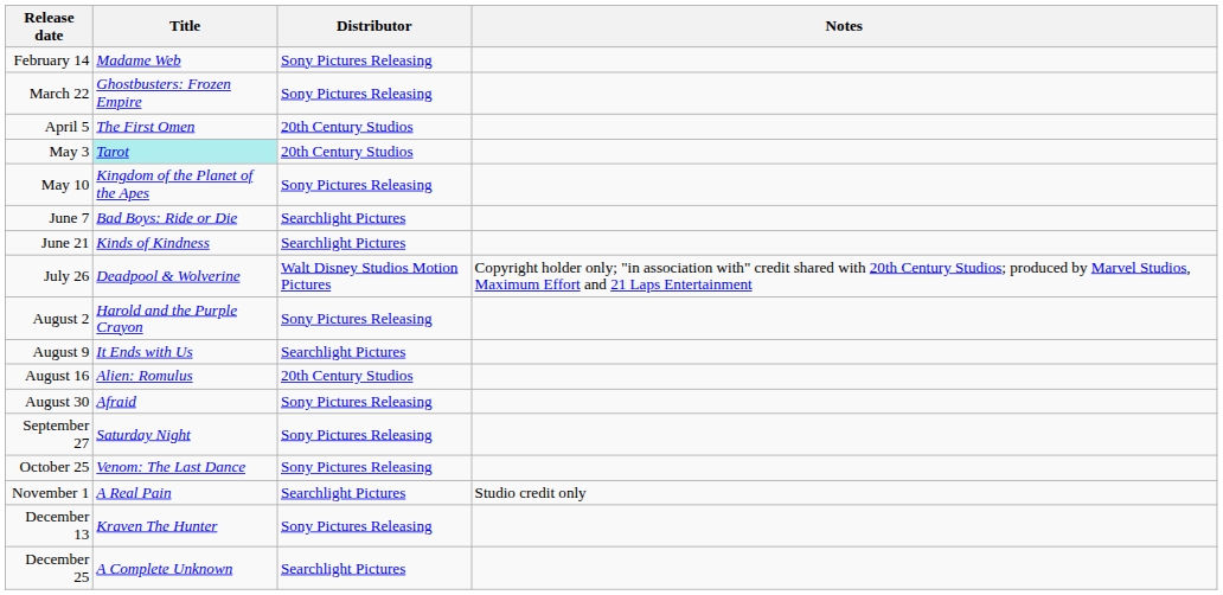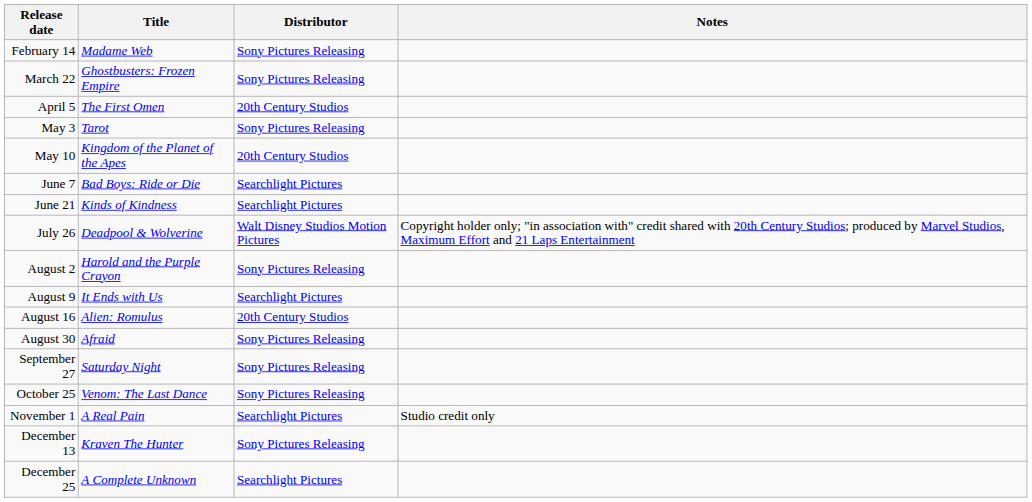 <table class="wikitable sortable">
 <tr>
 <th>Release date</th>
 <th>Title</th>
 <th>Distributor</th>
 <th>Notes</th>
 </tr>
 <tr>
 <td align="right">February 14</td>
 <td><em><a href='#'>Madame Web</a></em></td>
 <td><a href='#'>Sony Pictures Releasing</a></td>
 <td></td>
 </tr>
 <tr>
 <td align="right">March 22</td>
 <td><em><a href='#'>Ghostbusters: Frozen Empire</a></em></td>
 <td><a href='#'>Sony Pictures Releasing</a></td>
 <td></td>
 </tr>
 <tr>
 <td align="right">April 5</td>
 <td><em><a href='#'>The First Omen</a></em></td>
 <td><a href='#'>20th Century Studios</a></td>
 <td></td>
 </tr>
 <tr>
 <td align="right">May 3</td>
-<td style="background: paleturquoise;"><em><a href='#'>Tarot</a></em></td>
-<td><a href='#'>20th Century Studios</a></td>
+<td><em><a href='#'>Tarot</a></em></td>
+<td><a href='#'>Sony Pictures Releasing</a></td>
 <td></td>
 </tr>
 <tr>
 <td align="right">May 10</td>
 <td><em><a href='#'>Kingdom of the Planet of the Apes</a></em></td>
-<td><a href='#'>Sony Pictures Releasing</a></td>
+<td><a href='#'>20th Century Studios</a></td>
 <td></td>
 </tr>
 <tr>
 <td align="right">June 7</td>
 <td><em><a href='#'>Bad Boys: Ride or Die</a></em></td>
 <td><a href='#'>Searchlight Pictures</a></td>
 <td></td>
 </tr>
 <tr>
 <td align="right">June 21</td>
 <td><em><a href='#'>Kinds of Kindness</a></em></td>
 <td><a href='#'>Searchlight Pictures</a></td>
 <td></td>
 </tr>
 <tr>
 <td align="right">July 26</td>
 <td><em><a href='#'>Deadpool & Wolverine</a></em></td>
 <td><a href='#'>Walt Disney Studios Motion Pictures</a></td>
 <td>Copyright holder only; "in association with" credit shared with <a href='#'>20th Century Studios</a>; produced by <a href='#'>Marvel Studios</a>, <a href='#'>Maximum Effort</a> and <a href='#'>21 Laps Entertainment</a></td>
 </tr>
 <tr>
 <td align="right">August 2</td>
 <td><em><a href='#'>Harold and the Purple Crayon</a></em></td>
 <td><a href='#'>Sony Pictures Releasing</a></td>
 <td></td>
 </tr>
 <tr>
 <td align="right">August 9</td>
 <td><em><a href='#'>It Ends with Us</a></em></td>
 <td><a href='#'>Searchlight Pictures</a></td>
 <td></td>
 </tr>
 <tr>
 <td align="right">August 16</td>
 <td><em><a href='#'>Alien: Romulus</a></em></td>
 <td><a href='#'>20th Century Studios</a></td>
 <td></td>
 </tr>
 <tr>
 <td align="right">August 30</td>
 <td><em><a href='#'>Afraid</a></em></td>
 <td><a href='#'>Sony Pictures Releasing</a></td>
 <td></td>
 </tr>
 <tr>
 <td align="right">September 27</td>
 <td><em><a href='#'>Saturday Night</a></em></td>
 <td><a href='#'>Sony Pictures Releasing</a></td>
 <td></td>
 </tr>
 <tr>
 <td align="right">October 25</td>
 <td><em><a href='#'>Venom: The Last Dance</a></em></td>
 <td><a href='#'>Sony Pictures Releasing</a></td>
 <td></td>
 </tr>
 <tr>
 <td align="right">November 1</td>
 <td><em><a href='#'>A Real Pain</a></em></td>
 <td><a href='#'>Searchlight Pictures</a></td>
 <td>Studio credit only</td>
 </tr>
 <tr>
 <td align="right">December 13</td>
 <td><em><a href='#'>Kraven The Hunter</a></em></td>
 <td><a href='#'>Sony Pictures Releasing</a></td>
 <td></td>
 </tr>
 <tr>
 <td align="right">December 25</td>
 <td><em><a href='#'>A Complete Unknown</a></em></td>
 <td><a href='#'>Searchlight Pictures</a></td>
 <td></td>
 </tr>
 </table>
